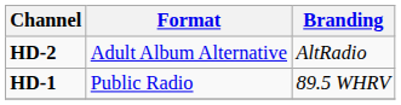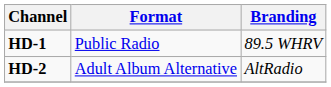 <table class=wikitable>
 <tr>
 <th>Channel</th>
 <th><a href='#'>Format</a></th>
 <th><a href='#'>Branding</a></th>
 </tr>
 <tr>
+<td><strong>HD-1</strong></td>
+<td><a href='#'>Public Radio</a></td>
+<td><em>89.5 WHRV</em></td>
+</tr>
+<tr>
 <td><strong>HD-2</strong></td>
 <td><a href='#'>Adult Album Alternative</a></td>
 <td><em>AltRadio</em></td>
 </tr>
 <tr>
-<td><strong>HD-1</strong></td>
-<td><a href='#'>Public Radio</a></td>
-<td><em>89.5 WHRV</em></td>
-</tr>
-<tr>
 </tr>
 </table>
